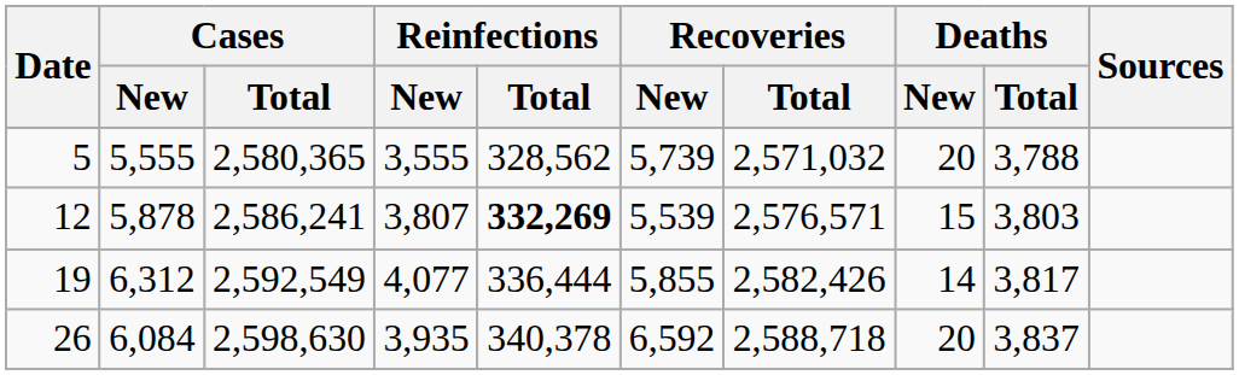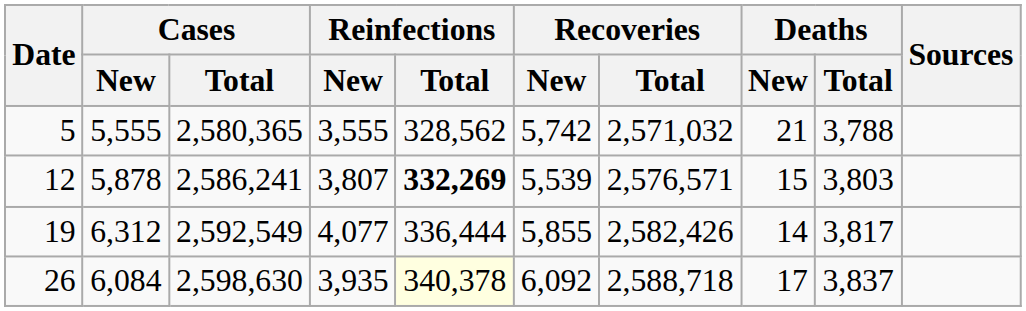 <table class="wikitable sortable mw-collapsible mw-collapsed sticky-header-multi sort-under" style="text-align:right;">
 <tr>
 <th rowspan=2>Date</th>
 <th colspan=2>Cases</th>
 <th colspan=2>Reinfections</th>
 <th colspan=2>Recoveries</th>
 <th colspan=2>Deaths</th>
 <th rowspan=2 class="unsortable">Sources</th>
 </tr>
 <tr>
 <th>New</th>
 <th>Total</th>
 <th>New</th>
 <th>Total</th>
 <th>New</th>
 <th>Total</th>
 <th>New</th>
 <th>Total</th>
 </tr>
 <tr>
 <td>5</td>
 <td>5,555</td>
 <td>2,580,365</td>
 <td>3,555</td>
 <td>328,562</td>
-<td>5,739</td>
+<td>5,742</td>
 <td>2,571,032</td>
-<td>20</td>
+<td>21</td>
 <td>3,788</td>
 <td></td>
 </tr>
 <tr>
 <td>12</td>
 <td>5,878</td>
 <td>2,586,241</td>
 <td>3,807</td>
 <td><strong>332,269</strong></td>
 <td>5,539</td>
 <td>2,576,571</td>
 <td>15</td>
 <td>3,803</td>
 <td></td>
 </tr>
 <tr>
 <td>19</td>
 <td>6,312</td>
 <td>2,592,549</td>
 <td>4,077</td>
 <td>336,444</td>
 <td>5,855</td>
 <td>2,582,426</td>
 <td>14</td>
 <td>3,817</td>
 <td></td>
 </tr>
 <tr>
 <td>26</td>
 <td>6,084</td>
 <td>2,598,630</td>
 <td>3,935</td>
-<td>340,378</td>
-<td>6,592</td>
+<td style="background: lightyellow;">340,378</td>
+<td>6,092</td>
 <td>2,588,718</td>
-<td>20</td>
+<td>17</td>
 <td>3,837</td>
 <td></td>
 </tr>
 </table>
